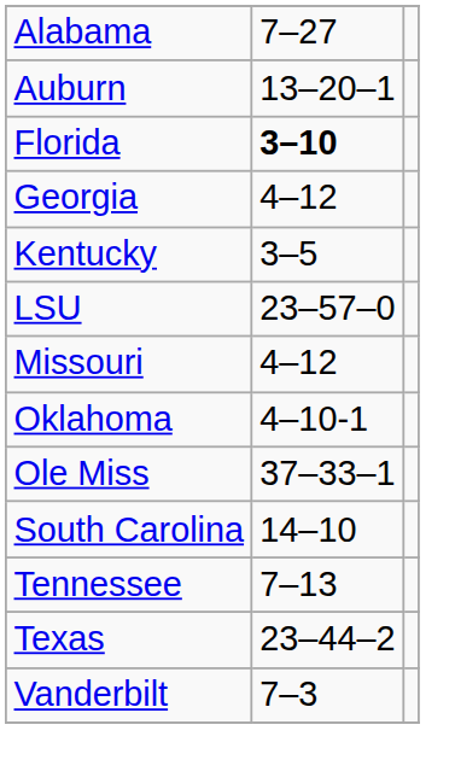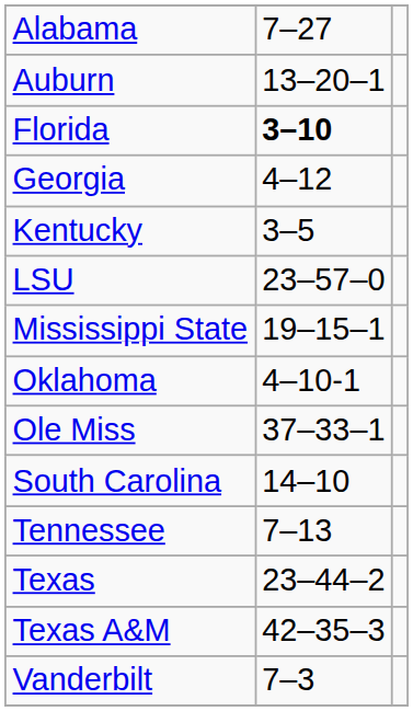 <table class="wikitable">
 <tr>
 </tr>
 <tr>
 <td><a href='#'>Alabama</a></td>
 <td>7–27</td>
 <td></td>
 </tr>
 <tr>
 <td><a href='#'>Auburn</a></td>
 <td>13–20–1</td>
 <td></td>
 </tr>
 <tr>
 <td><a href='#'>Florida</a></td>
 <td><strong>3–10</strong></td>
 <td></td>
 </tr>
 <tr>
 <td><a href='#'>Georgia</a></td>
 <td>4–12</td>
 <td></td>
 </tr>
 <tr>
 <td><a href='#'>Kentucky</a></td>
 <td>3–5</td>
 <td></td>
 </tr>
 <tr>
 <td><a href='#'>LSU</a></td>
 <td>23–57–0</td>
 <td></td>
 </tr>
 <tr>
-<td><a href='#'>Missouri</a></td>
-<td>4–12</td>
+<td><a href='#'>Mississippi State</a></td>
+<td>19–15–1</td>
 <td></td>
 </tr>
 <tr>
 <td><a href='#'>Oklahoma</a></td>
 <td>4–10-1</td>
 <td></td>
 </tr>
 <tr>
 <td><a href='#'>Ole Miss</a></td>
 <td>37–33–1</td>
 <td></td>
 </tr>
 <tr>
 <td><a href='#'>South Carolina</a></td>
 <td>14–10</td>
 <td></td>
 </tr>
 <tr>
 <td><a href='#'>Tennessee</a></td>
 <td>7–13</td>
 <td></td>
 </tr>
 <tr>
 <td><a href='#'>Texas</a></td>
 <td>23–44–2</td>
 <td></td>
 </tr>
 <tr>
+<td><a href='#'>Texas A&M</a></td>
+<td>42–35–3</td>
+<td></td>
+</tr>
+<tr>
 <td><a href='#'>Vanderbilt</a></td>
 <td>7–3</td>
 <td></td>
 </tr>
 <tr>
 </tr>
 </table>
